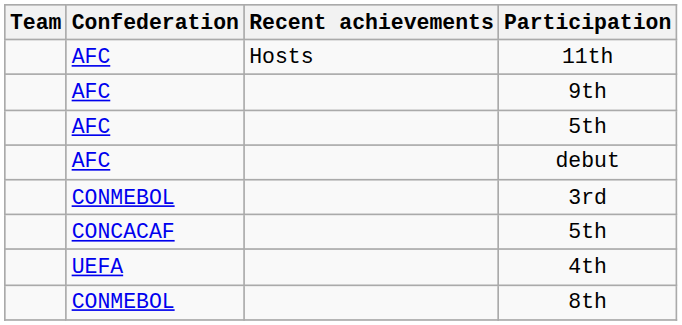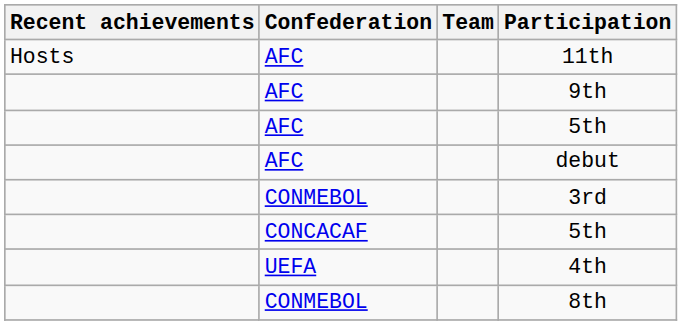 <table class="wikitable">
 <tr>
+<th>Recent achievements</th>
+<th>Confederation</th>
 <th>Team</th>
-<th>Confederation</th>
-<th>Recent achievements</th>
 <th>Participation</th>
 </tr>
 <tr>
+<td>Hosts</td>
+<td><a href='#'>AFC</a></td>
 <td></td>
-<td><a href='#'>AFC</a></td>
-<td>Hosts</td>
 <td align=center>11th</td>
 </tr>
 <tr>
 <td></td>
 <td><a href='#'>AFC</a></td>
 <td></td>
 <td align=center>9th</td>
 </tr>
 <tr>
 <td></td>
 <td><a href='#'>AFC</a></td>
 <td></td>
 <td align=center>5th</td>
 </tr>
 <tr>
 <td></td>
 <td><a href='#'>AFC</a></td>
 <td></td>
 <td align=center>debut</td>
 </tr>
 <tr>
 <td></td>
 <td><a href='#'>CONMEBOL</a></td>
 <td></td>
 <td align=center>3rd</td>
 </tr>
 <tr>
 <td></td>
 <td><a href='#'>CONCACAF</a></td>
 <td></td>
 <td align=center>5th</td>
 </tr>
 <tr>
 <td></td>
 <td><a href='#'>UEFA</a></td>
 <td></td>
 <td align=center>4th</td>
 </tr>
 <tr>
 <td></td>
 <td><a href='#'>CONMEBOL</a></td>
 <td></td>
 <td align=center>8th</td>
 </tr>
 </table>
